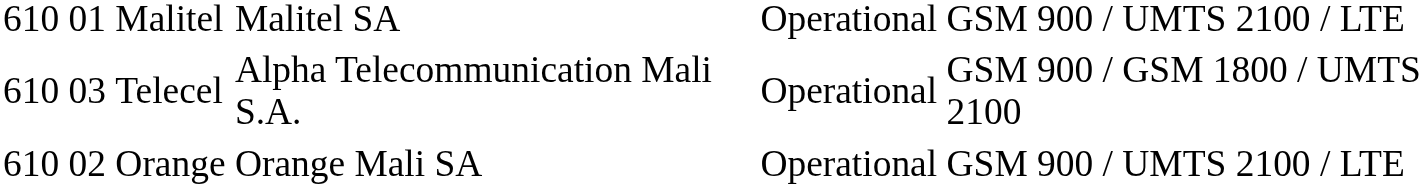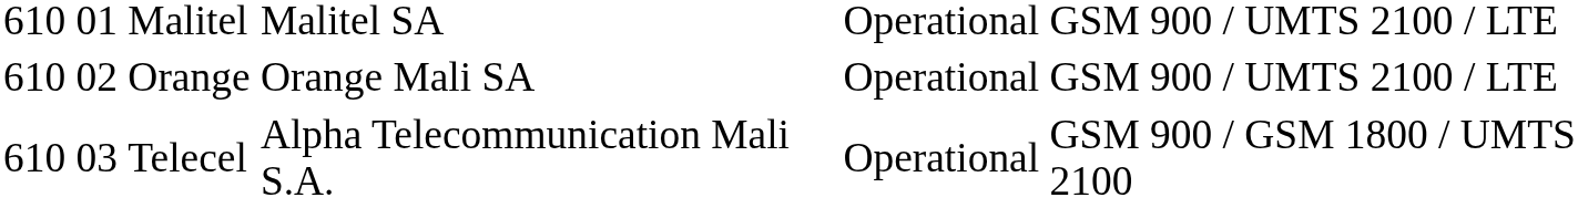 <table>
 <tr>
 <td>610</td>
 <td>01</td>
 <td>Malitel</td>
 <td>Malitel SA</td>
+<td>Operational</td>
+<td>GSM 900 / UMTS 2100 / LTE</td>
+<td></td>
+</tr>
+<tr>
+<td>610</td>
+<td>02</td>
+<td>Orange</td>
+<td>Orange Mali SA</td>
 <td>Operational</td>
 <td>GSM 900 / UMTS 2100 / LTE</td>
 <td></td>
 </tr>
 <tr>
 <td>610</td>
 <td>03</td>
 <td>Telecel</td>
 <td>Alpha Telecommunication Mali S.A.</td>
 <td>Operational</td>
 <td>GSM 900 / GSM 1800 / UMTS 2100</td>
 <td></td>
 </tr>
-<tr>
-<td>610</td>
-<td>02</td>
-<td>Orange</td>
-<td>Orange Mali SA</td>
-<td>Operational</td>
-<td>GSM 900 / UMTS 2100 / LTE</td>
-<td></td>
-</tr>
 </table>
